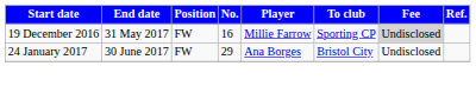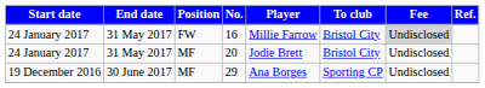 <table class="wikitable sortable">
 <tr>
 <th style="background:#00f; color:white;"><strong>Start date</strong></th>
 <th style="background:#00f; color:white;"><strong>End date</strong></th>
 <th style="background:#00f; color:white;"><strong>Position</strong></th>
 <th style="background:#00f; color:white;"><strong>No.</strong></th>
 <th style="background:#00f; color:white;"><strong>Player</strong></th>
 <th style="background:#00f; color:white;"><strong>To club</strong></th>
 <th style="background:#00f; color:white;"><strong>Fee</strong></th>
 <th style="background:#00f; color:white;"><strong>Ref.</strong></th>
 </tr>
 <tr>
-<td>19 December 2016</td>
+<td>24 January 2017</td>
 <td>31 May 2017</td>
 <td>FW</td>
 <td>16</td>
 <td> <a href='#'>Millie Farrow</a></td>
-<td> <a href='#'>Sporting CP</a></td>
+<td> <a href='#'>Bristol City</a></td>
 <td style="background: lightgrey;">Undisclosed</td>
 <td></td>
 </tr>
 <tr>
 <td>24 January 2017</td>
+<td>31 May 2017</td>
+<td>MF</td>
+<td>20</td>
+<td> <a href='#'>Jodie Brett</a></td>
+<td> <a href='#'>Bristol City</a></td>
+<td>Undisclosed</td>
+<td></td>
+</tr>
+<tr>
+<td>19 December 2016</td>
 <td>30 June 2017</td>
-<td>FW</td>
+<td>MF</td>
 <td>29</td>
 <td> <a href='#'>Ana Borges</a></td>
-<td> <a href='#'>Bristol City</a></td>
+<td> <a href='#'>Sporting CP</a></td>
 <td>Undisclosed</td>
 <td></td>
 </tr>
 <tr>
 </tr>
 </table>
